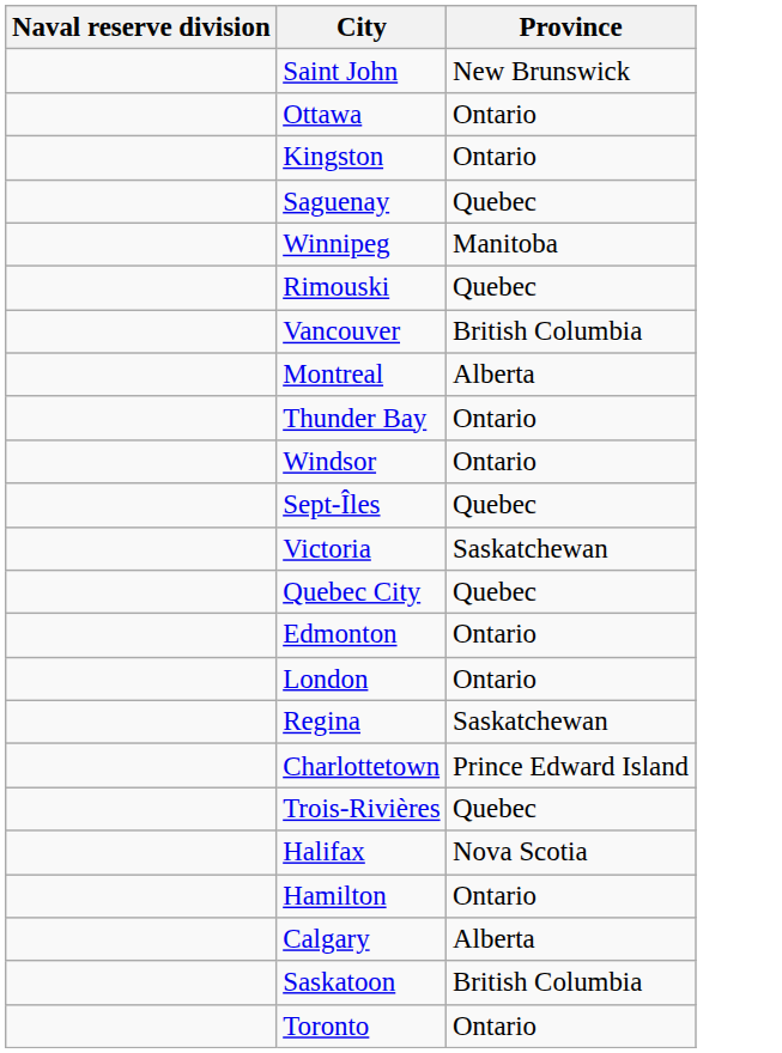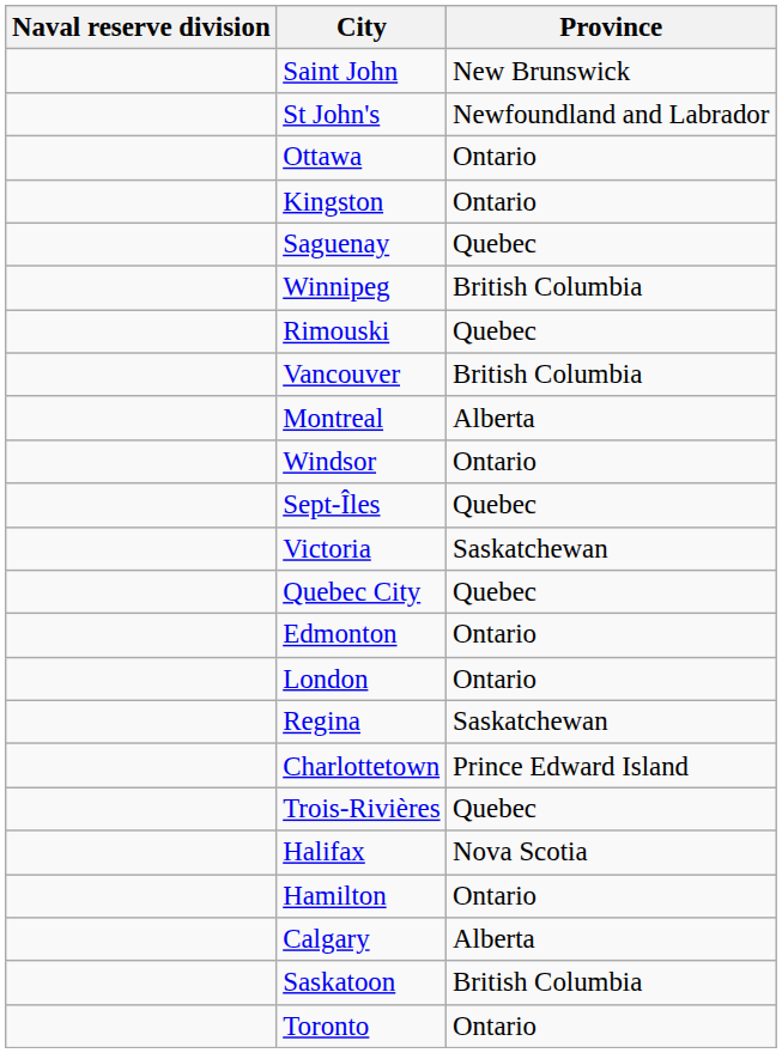 <table class="wikitable sortable">
 <tr>
 <th>Naval reserve division</th>
 <th>City</th>
 <th>Province</th>
 </tr>
 <tr>
 <td></td>
 <td><a href='#'>Saint John</a></td>
 <td>New Brunswick</td>
+</tr>
+<tr>
+<td></td>
+<td><a href='#'>St John's</a></td>
+<td>Newfoundland and Labrador</td>
 </tr>
 <tr>
 <td></td>
 <td><a href='#'>Ottawa</a></td>
 <td>Ontario</td>
 </tr>
 <tr>
 <td></td>
 <td><a href='#'>Kingston</a></td>
 <td>Ontario</td>
 </tr>
 <tr>
 <td></td>
 <td><a href='#'>Saguenay</a></td>
 <td>Quebec</td>
 </tr>
 <tr>
 <td></td>
 <td><a href='#'>Winnipeg</a></td>
-<td>Manitoba</td>
+<td>British Columbia</td>
 </tr>
 <tr>
 <td></td>
 <td><a href='#'>Rimouski</a></td>
 <td>Quebec</td>
 </tr>
 <tr>
 <td></td>
 <td><a href='#'>Vancouver</a></td>
 <td>British Columbia</td>
 </tr>
 <tr>
 <td></td>
 <td><a href='#'>Montreal</a></td>
 <td>Alberta</td>
-</tr>
-<tr>
-<td></td>
-<td><a href='#'>Thunder Bay</a></td>
-<td>Ontario</td>
 </tr>
 <tr>
 <td></td>
 <td><a href='#'>Windsor</a></td>
 <td>Ontario</td>
 </tr>
 <tr>
 <td></td>
 <td><a href='#'>Sept-Îles</a></td>
 <td>Quebec</td>
 </tr>
 <tr>
 <td></td>
 <td><a href='#'>Victoria</a></td>
 <td>Saskatchewan</td>
 </tr>
 <tr>
 <td></td>
 <td><a href='#'>Quebec City</a></td>
 <td>Quebec</td>
 </tr>
 <tr>
 <td></td>
 <td><a href='#'>Edmonton</a></td>
 <td>Ontario</td>
 </tr>
 <tr>
 <td></td>
 <td><a href='#'>London</a></td>
 <td>Ontario</td>
 </tr>
 <tr>
 <td></td>
 <td><a href='#'>Regina</a></td>
 <td>Saskatchewan</td>
 </tr>
 <tr>
 <td></td>
 <td><a href='#'>Charlottetown</a></td>
 <td>Prince Edward Island</td>
 </tr>
 <tr>
 <td></td>
 <td><a href='#'>Trois-Rivières</a></td>
 <td>Quebec</td>
 </tr>
 <tr>
 <td></td>
 <td><a href='#'>Halifax</a></td>
 <td>Nova Scotia</td>
 </tr>
 <tr>
 <td></td>
 <td><a href='#'>Hamilton</a></td>
 <td>Ontario</td>
 </tr>
 <tr>
 <td></td>
 <td><a href='#'>Calgary</a></td>
 <td>Alberta</td>
 </tr>
 <tr>
 <td></td>
 <td><a href='#'>Saskatoon</a></td>
 <td>British Columbia</td>
 </tr>
 <tr>
 <td></td>
 <td><a href='#'>Toronto</a></td>
 <td>Ontario</td>
 </tr>
 </table>
